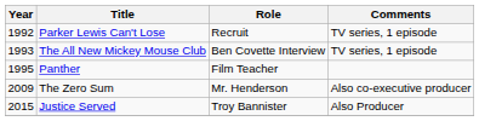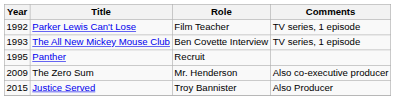 <table class="wikitable">
 <tr>
 <th>Year</th>
 <th>Title</th>
 <th>Role</th>
 <th>Comments</th>
 </tr>
 <tr>
 <td>1992</td>
 <td><a href='#'>Parker Lewis Can't Lose</a></td>
-<td>Recruit</td>
+<td>Film Teacher</td>
 <td>TV series, 1 episode</td>
 </tr>
 <tr>
 <td>1993</td>
 <td><a href='#'>The All New Mickey Mouse Club</a></td>
 <td>Ben Covette Interview</td>
 <td>TV series, 1 episode</td>
 </tr>
 <tr>
 <td>1995</td>
 <td><a href='#'>Panther</a></td>
-<td>Film Teacher</td>
+<td>Recruit</td>
 <td></td>
 </tr>
 <tr>
 <td>2009</td>
 <td>The Zero Sum</td>
 <td>Mr. Henderson</td>
 <td>Also co-executive producer</td>
 </tr>
 <tr>
 <td>2015</td>
 <td><a href='#'>Justice Served</a></td>
 <td>Troy Bannister</td>
 <td>Also Producer</td>
 </tr>
 <tr>
 </tr>
 </table>
